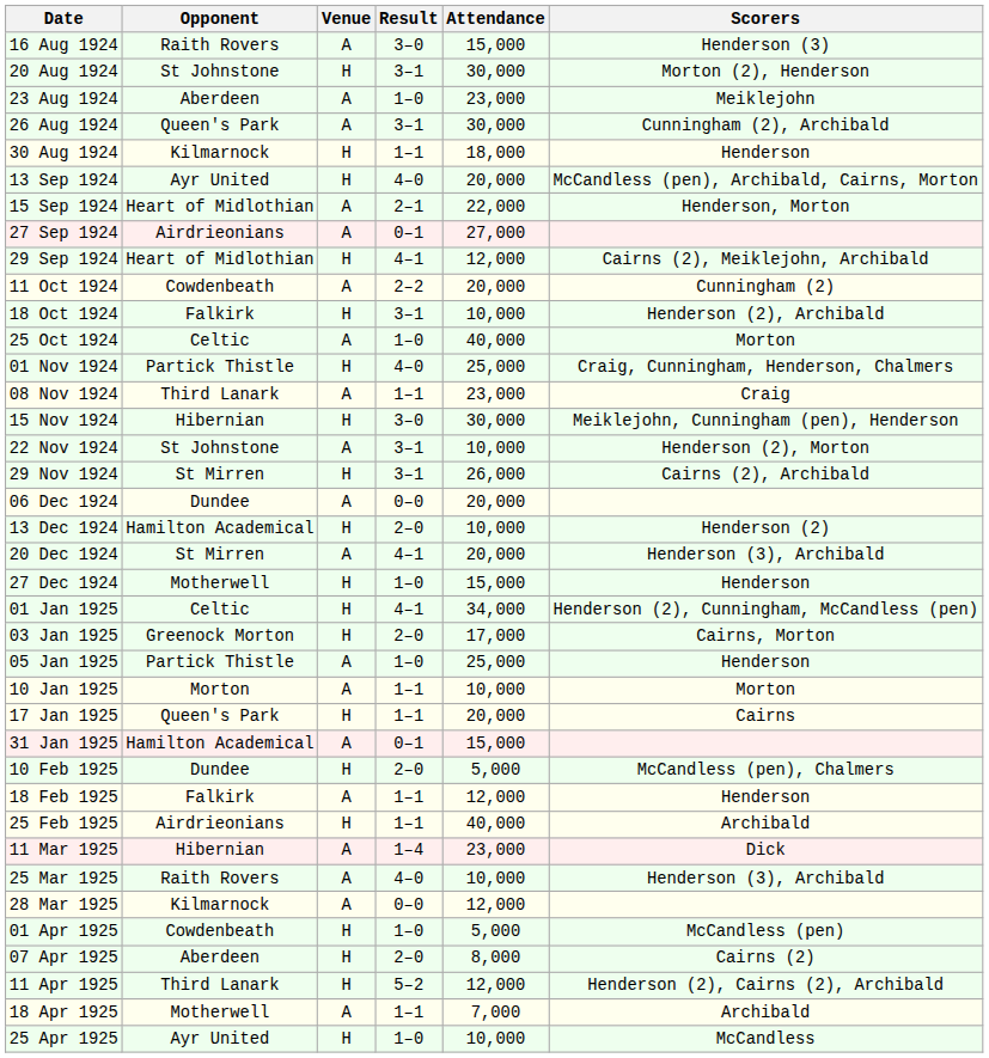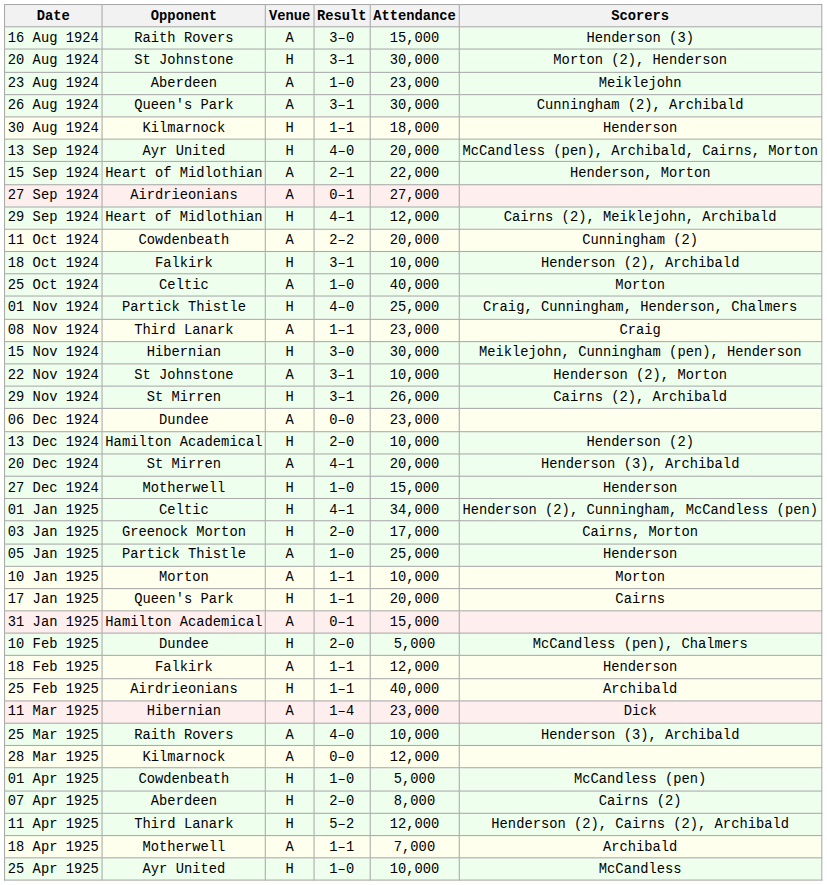 <table class="wikitable sortable" style="font-size:100%; text-align:center">
 <tr>
 <th>Date</th>
 <th>Opponent</th>
 <th>Venue</th>
 <th>Result</th>
 <th>Attendance</th>
 <th>Scorers</th>
 </tr>
 <tr bgcolor = "#EEFFEE">
 <td>16 Aug 1924</td>
 <td>Raith Rovers</td>
 <td>A</td>
 <td>3–0</td>
 <td>15,000</td>
 <td>Henderson (3)</td>
 </tr>
 <tr bgcolor = "#EEFFEE">
 <td>20 Aug 1924</td>
 <td>St Johnstone</td>
 <td>H</td>
 <td>3–1</td>
 <td>30,000</td>
 <td>Morton (2), Henderson</td>
 </tr>
 <tr bgcolor = "#EEFFEE">
 <td>23 Aug 1924</td>
 <td>Aberdeen</td>
 <td>A</td>
 <td>1–0</td>
 <td>23,000</td>
 <td>Meiklejohn</td>
 </tr>
 <tr bgcolor = "#EEFFEE">
 <td>26 Aug 1924</td>
 <td>Queen's Park</td>
 <td>A</td>
 <td>3–1</td>
 <td>30,000</td>
 <td>Cunningham (2), Archibald</td>
 </tr>
 <tr bgcolor = "#FFFFEE">
 <td>30 Aug 1924</td>
 <td>Kilmarnock</td>
 <td>H</td>
 <td>1–1</td>
 <td>18,000</td>
 <td>Henderson</td>
 </tr>
 <tr bgcolor = "#EEFFEE">
 <td>13 Sep 1924</td>
 <td>Ayr United</td>
 <td>H</td>
 <td>4–0</td>
 <td>20,000</td>
 <td>McCandless (pen), Archibald, Cairns, Morton</td>
 </tr>
 <tr bgcolor = "#EEFFEE">
 <td>15 Sep 1924</td>
 <td>Heart of Midlothian</td>
 <td>A</td>
 <td>2–1</td>
 <td>22,000</td>
 <td>Henderson, Morton</td>
 </tr>
 <tr bgcolor = "#FFEEEE">
 <td>27 Sep 1924</td>
 <td>Airdrieonians</td>
 <td>A</td>
 <td>0–1</td>
 <td>27,000</td>
 <td></td>
 </tr>
 <tr bgcolor = "#EEFFEE">
 <td>29 Sep 1924</td>
 <td>Heart of Midlothian</td>
 <td>H</td>
 <td>4–1</td>
 <td>12,000</td>
 <td>Cairns (2), Meiklejohn, Archibald</td>
 </tr>
 <tr bgcolor = "#FFFFEE">
 <td>11 Oct 1924</td>
 <td>Cowdenbeath</td>
 <td>A</td>
 <td>2–2</td>
 <td>20,000</td>
 <td>Cunningham (2)</td>
 </tr>
 <tr bgcolor = "#EEFFEE">
 <td>18 Oct 1924</td>
 <td>Falkirk</td>
 <td>H</td>
 <td>3–1</td>
 <td>10,000</td>
 <td>Henderson (2), Archibald</td>
 </tr>
 <tr bgcolor = "#EEFFEE">
 <td>25 Oct 1924</td>
 <td>Celtic</td>
 <td>A</td>
 <td>1–0</td>
 <td>40,000</td>
 <td>Morton</td>
 </tr>
 <tr bgcolor = "#EEFFEE">
 <td>01 Nov 1924</td>
 <td>Partick Thistle</td>
 <td>H</td>
 <td>4–0</td>
 <td>25,000</td>
 <td>Craig, Cunningham, Henderson, Chalmers</td>
 </tr>
 <tr bgcolor = "#FFFFEE">
 <td>08 Nov 1924</td>
 <td>Third Lanark</td>
 <td>A</td>
 <td>1–1</td>
 <td>23,000</td>
 <td>Craig</td>
 </tr>
 <tr bgcolor = "#EEFFEE">
 <td>15 Nov 1924</td>
 <td>Hibernian</td>
 <td>H</td>
 <td>3–0</td>
 <td>30,000</td>
 <td>Meiklejohn, Cunningham (pen), Henderson</td>
 </tr>
 <tr bgcolor = "#EEFFEE">
 <td>22 Nov 1924</td>
 <td>St Johnstone</td>
 <td>A</td>
 <td>3–1</td>
 <td>10,000</td>
 <td>Henderson (2), Morton</td>
 </tr>
 <tr bgcolor = "#EEFFEE">
 <td>29 Nov 1924</td>
 <td>St Mirren</td>
 <td>H</td>
 <td>3–1</td>
 <td>26,000</td>
 <td>Cairns (2), Archibald</td>
 </tr>
 <tr bgcolor = "#FFFFEE">
 <td>06 Dec 1924</td>
 <td>Dundee</td>
 <td>A</td>
 <td>0–0</td>
-<td>20,000</td>
+<td>23,000</td>
 <td></td>
 </tr>
 <tr bgcolor = "#EEFFEE">
 <td>13 Dec 1924</td>
 <td>Hamilton Academical</td>
 <td>H</td>
 <td>2–0</td>
 <td>10,000</td>
 <td>Henderson (2)</td>
 </tr>
 <tr bgcolor = "#EEFFEE">
 <td>20 Dec 1924</td>
 <td>St Mirren</td>
 <td>A</td>
 <td>4–1</td>
 <td>20,000</td>
 <td>Henderson (3), Archibald</td>
 </tr>
 <tr bgcolor = "#EEFFEE">
 <td>27 Dec 1924</td>
 <td>Motherwell</td>
 <td>H</td>
 <td>1–0</td>
 <td>15,000</td>
 <td>Henderson</td>
 </tr>
 <tr bgcolor = "#EEFFEE">
 <td>01 Jan 1925</td>
 <td>Celtic</td>
 <td>H</td>
 <td>4–1</td>
 <td>34,000</td>
 <td>Henderson (2), Cunningham, McCandless (pen)</td>
 </tr>
 <tr bgcolor = "#EEFFEE">
 <td>03 Jan 1925</td>
 <td>Greenock Morton</td>
 <td>H</td>
 <td>2–0</td>
 <td>17,000</td>
 <td>Cairns, Morton</td>
 </tr>
 <tr bgcolor = "#EEFFEE">
 <td>05 Jan 1925</td>
 <td>Partick Thistle</td>
 <td>A</td>
 <td>1–0</td>
 <td>25,000</td>
 <td>Henderson</td>
 </tr>
 <tr bgcolor = "#FFFFEE">
 <td>10 Jan 1925</td>
 <td>Morton</td>
 <td>A</td>
 <td>1–1</td>
 <td>10,000</td>
 <td>Morton</td>
 </tr>
 <tr bgcolor = "#FFFFEE">
 <td>17 Jan 1925</td>
 <td>Queen's Park</td>
 <td>H</td>
 <td>1–1</td>
 <td>20,000</td>
 <td>Cairns</td>
 </tr>
 <tr bgcolor = "#FFEEEE">
 <td>31 Jan 1925</td>
 <td>Hamilton Academical</td>
 <td>A</td>
 <td>0–1</td>
 <td>15,000</td>
 <td></td>
 </tr>
 <tr bgcolor = "#EEFFEE">
 <td>10 Feb 1925</td>
 <td>Dundee</td>
 <td>H</td>
 <td>2–0</td>
 <td>5,000</td>
 <td>McCandless (pen), Chalmers</td>
 </tr>
 <tr bgcolor = "#FFFFEE">
 <td>18 Feb 1925</td>
 <td>Falkirk</td>
 <td>A</td>
 <td>1–1</td>
 <td>12,000</td>
 <td>Henderson</td>
 </tr>
 <tr bgcolor = "#FFFFEE">
 <td>25 Feb 1925</td>
 <td>Airdrieonians</td>
 <td>H</td>
 <td>1–1</td>
 <td>40,000</td>
 <td>Archibald</td>
 </tr>
 <tr bgcolor = "#FFEEEE">
 <td>11 Mar 1925</td>
 <td>Hibernian</td>
 <td>A</td>
 <td>1–4</td>
 <td>23,000</td>
 <td>Dick</td>
 </tr>
 <tr bgcolor = "#EEFFEE">
 <td>25 Mar 1925</td>
 <td>Raith Rovers</td>
 <td>A</td>
 <td>4–0</td>
 <td>10,000</td>
 <td>Henderson (3), Archibald</td>
 </tr>
 <tr bgcolor = "#FFFFEE">
 <td>28 Mar 1925</td>
 <td>Kilmarnock</td>
 <td>A</td>
 <td>0–0</td>
 <td>12,000</td>
 <td></td>
 </tr>
 <tr bgcolor = "#EEFFEE">
 <td>01 Apr 1925</td>
 <td>Cowdenbeath</td>
 <td>H</td>
 <td>1–0</td>
 <td>5,000</td>
 <td>McCandless (pen)</td>
 </tr>
 <tr bgcolor = "#EEFFEE">
 <td>07 Apr 1925</td>
 <td>Aberdeen</td>
 <td>H</td>
 <td>2–0</td>
 <td>8,000</td>
 <td>Cairns (2)</td>
 </tr>
 <tr bgcolor = "#EEFFEE">
 <td>11 Apr 1925</td>
 <td>Third Lanark</td>
 <td>H</td>
 <td>5–2</td>
 <td>12,000</td>
 <td>Henderson (2), Cairns (2), Archibald</td>
 </tr>
 <tr bgcolor = "#FFFFEE">
 <td>18 Apr 1925</td>
 <td>Motherwell</td>
 <td>A</td>
 <td>1–1</td>
 <td>7,000</td>
 <td>Archibald</td>
 </tr>
 <tr bgcolor = "#EEFFEE">
 <td>25 Apr 1925</td>
 <td>Ayr United</td>
 <td>H</td>
 <td>1–0</td>
 <td>10,000</td>
 <td>McCandless</td>
 </tr>
 </table>
